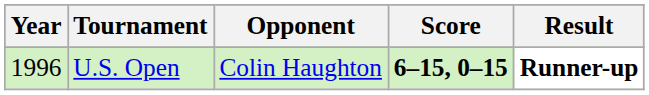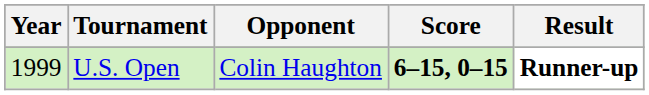 <table class="sortable wikitable" style="font-size: 90%;">
 <tr>
 <th>Year</th>
 <th>Tournament</th>
 <th>Opponent</th>
 <th>Score</th>
 <th>Result</th>
 </tr>
 <tr style="background:#D4F1C5">
-<td align="center">1996</td>
+<td align="center">1999</td>
 <td align="left"><a href='#'>U.S. Open</a></td>
 <td align="left"> <a href='#'>Colin Haughton</a></td>
 <td align="left"><strong>6–15, 0–15</strong></td>
 <td style="text-align:left; background:white"> <strong>Runner-up</strong></td>
 </tr>
 </table>
